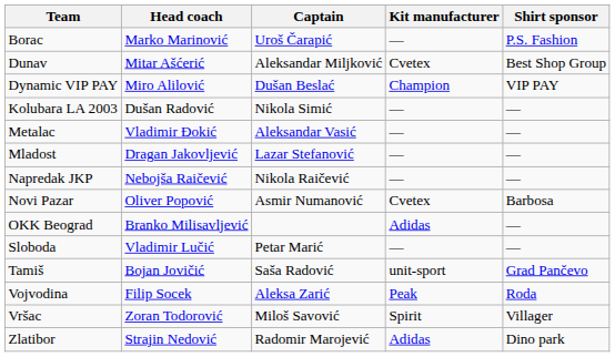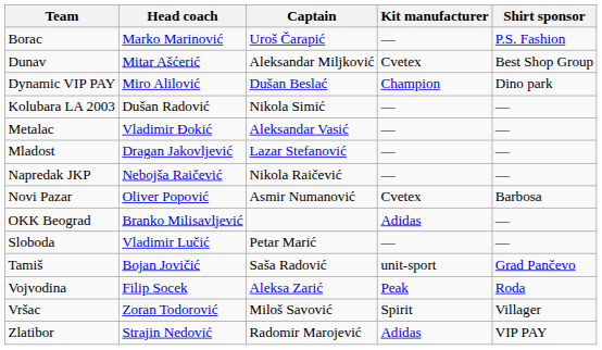 <table class="wikitable">
 <tr>
 <th>Team</th>
 <th>Head coach</th>
 <th>Captain</th>
 <th>Kit manufacturer</th>
 <th>Shirt sponsor</th>
 </tr>
 <tr>
 <td>Borac</td>
 <td> <a href='#'>Marko Marinović</a></td>
 <td> <a href='#'>Uroš Čarapić</a></td>
 <td>—</td>
 <td><a href='#'>P.S. Fashion</a></td>
 </tr>
 <tr>
 <td>Dunav</td>
 <td> <a href='#'>Mitar Ašćerić</a></td>
 <td> Aleksandar Miljković</td>
 <td>Cvetex</td>
 <td>Best Shop Group</td>
 </tr>
 <tr>
 <td>Dynamic VIP PAY</td>
 <td> <a href='#'>Miro Alilović</a></td>
 <td> <a href='#'>Dušan Beslać</a></td>
 <td><a href='#'>Champion</a></td>
-<td>VIP PAY</td>
+<td>Dino park</td>
 </tr>
 <tr>
 <td>Kolubara LA 2003</td>
 <td> Dušan Radović</td>
 <td> Nikola Simić</td>
 <td>—</td>
 <td>—</td>
 </tr>
 <tr>
 <td>Metalac</td>
 <td> <a href='#'>Vladimir Đokić</a></td>
 <td> <a href='#'>Aleksandar Vasić</a></td>
 <td>—</td>
 <td>—</td>
 </tr>
 <tr>
 <td>Mladost</td>
 <td> <a href='#'>Dragan Jakovljević</a></td>
 <td> <a href='#'>Lazar Stefanović</a></td>
 <td>—</td>
 <td>—</td>
 </tr>
 <tr>
 <td>Napredak JKP</td>
 <td> <a href='#'>Nebojša Raičević</a></td>
 <td> Nikola Raičević</td>
 <td>—</td>
 <td>—</td>
 </tr>
 <tr>
 <td>Novi Pazar</td>
 <td> <a href='#'>Oliver Popović</a></td>
 <td> Asmir Numanović</td>
 <td>Cvetex</td>
 <td>Barbosa</td>
 </tr>
 <tr>
 <td>OKK Beograd</td>
 <td> <a href='#'>Branko Milisavljević</a></td>
 <td></td>
 <td><a href='#'>Adidas</a></td>
 <td>—</td>
 </tr>
 <tr>
 <td>Sloboda</td>
 <td> <a href='#'>Vladimir Lučić</a></td>
 <td> Petar Marić</td>
 <td>—</td>
 <td>—</td>
 </tr>
 <tr>
 <td>Tamiš</td>
 <td> <a href='#'>Bojan Jovičić</a></td>
 <td> Saša Radović</td>
 <td>unit-sport</td>
 <td><a href='#'>Grad Pančevo</a></td>
 </tr>
 <tr>
 <td>Vojvodina</td>
 <td> <a href='#'>Filip Socek</a></td>
 <td> <a href='#'>Aleksa Zarić</a></td>
 <td><a href='#'>Peak</a></td>
 <td><a href='#'>Roda</a></td>
 </tr>
 <tr>
 <td>Vršac</td>
 <td> <a href='#'>Zoran Todorović</a></td>
 <td> Miloš Savović</td>
 <td>Spirit</td>
 <td>Villager</td>
 </tr>
 <tr>
 <td>Zlatibor</td>
 <td> <a href='#'>Strajin Nedović</a></td>
 <td> Radomir Marojević</td>
 <td><a href='#'>Adidas</a></td>
-<td>Dino park</td>
+<td>VIP PAY</td>
 </tr>
 </table>
